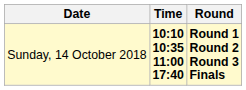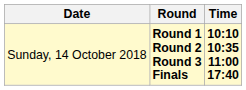 <table class="wikitable">
 <tr>
 <th>Date</th>
+<th>Round</th>
 <th>Time</th>
-<th>Round</th>
 </tr>
 <tr>
 <td style="background:lemonchiffon">Sunday, 14 October 2018</td>
+<td style="background:lemonchiffon"><strong>Round 1<br>Round 2<br>Round 3<br>Finals</strong></td>
 <td style="background:lemonchiffon" align="right"><strong>10:10<br>10:35<br>11:00<br>17:40</strong></td>
-<td style="background:lemonchiffon"><strong>Round 1<br>Round 2<br>Round 3<br>Finals</strong></td>
 </tr>
 </table>
